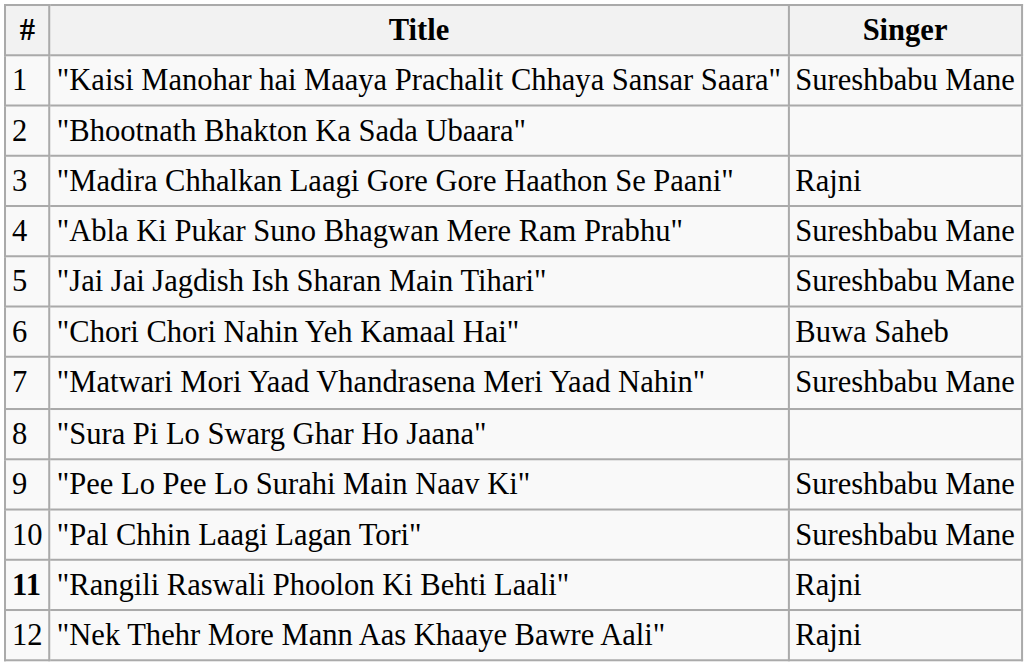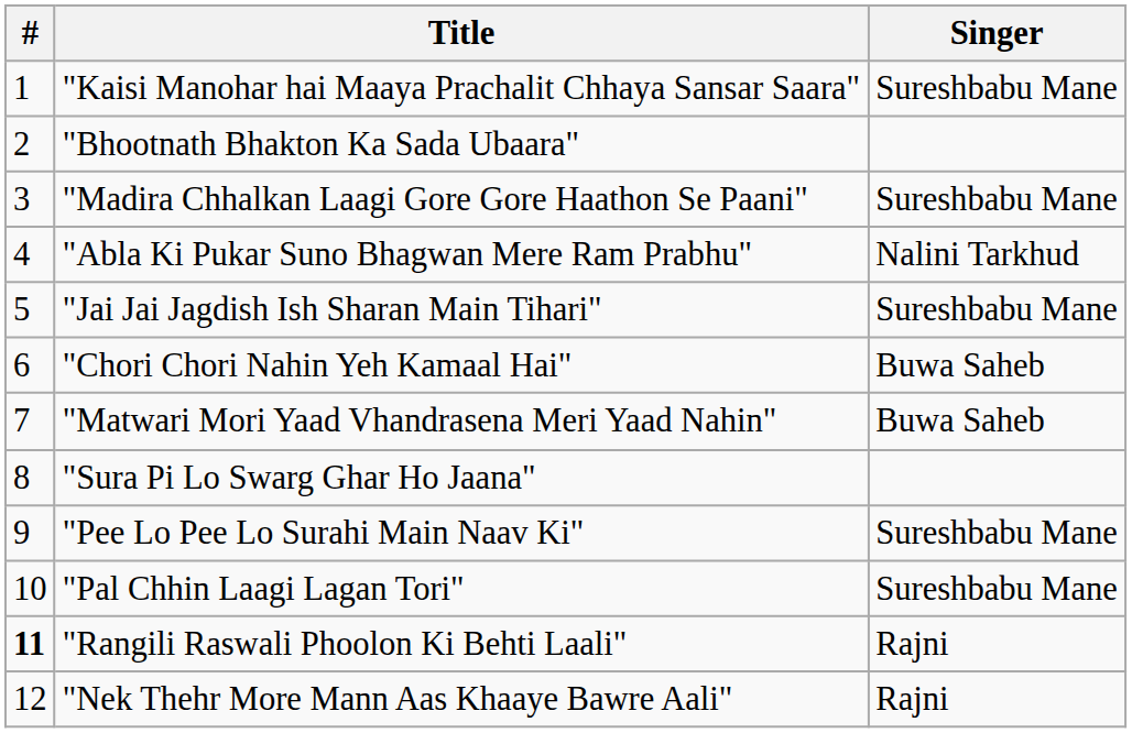 <table class="wikitable" style="font-size:95%;">
 <tr>
 <th>#</th>
 <th>Title</th>
 <th>Singer</th>
 </tr>
 <tr>
 <td>1</td>
 <td>"Kaisi Manohar hai Maaya Prachalit Chhaya Sansar Saara"</td>
 <td>Sureshbabu Mane</td>
 </tr>
 <tr>
 <td>2</td>
 <td>"Bhootnath Bhakton Ka Sada Ubaara"</td>
 <td></td>
 </tr>
 <tr>
 <td>3</td>
 <td>"Madira Chhalkan Laagi Gore Gore Haathon Se Paani"</td>
-<td>Rajni</td>
+<td>Sureshbabu Mane</td>
 </tr>
 <tr>
 <td>4</td>
 <td>"Abla Ki Pukar Suno Bhagwan Mere Ram Prabhu"</td>
-<td>Sureshbabu Mane</td>
+<td>Nalini Tarkhud</td>
 </tr>
 <tr>
 <td>5</td>
 <td>"Jai Jai Jagdish Ish Sharan Main Tihari"</td>
 <td>Sureshbabu Mane</td>
 </tr>
 <tr>
 <td>6</td>
 <td>"Chori Chori Nahin Yeh Kamaal Hai"</td>
 <td>Buwa Saheb</td>
 </tr>
 <tr>
 <td>7</td>
 <td>"Matwari Mori Yaad Vhandrasena Meri Yaad Nahin"</td>
-<td>Sureshbabu Mane</td>
+<td>Buwa Saheb</td>
 </tr>
 <tr>
 <td>8</td>
 <td>"Sura Pi Lo Swarg Ghar Ho Jaana"</td>
 <td></td>
 </tr>
 <tr>
 <td>9</td>
 <td>"Pee Lo Pee Lo Surahi Main Naav Ki"</td>
 <td>Sureshbabu Mane</td>
 </tr>
 <tr>
 <td>10</td>
 <td>"Pal Chhin Laagi Lagan Tori"</td>
 <td>Sureshbabu Mane</td>
 </tr>
 <tr>
 <td><strong>11</strong></td>
 <td>"Rangili Raswali Phoolon Ki Behti Laali"</td>
 <td>Rajni</td>
 </tr>
 <tr>
 <td>12</td>
 <td>"Nek Thehr More Mann Aas Khaaye Bawre Aali"</td>
 <td>Rajni</td>
 </tr>
 </table>
